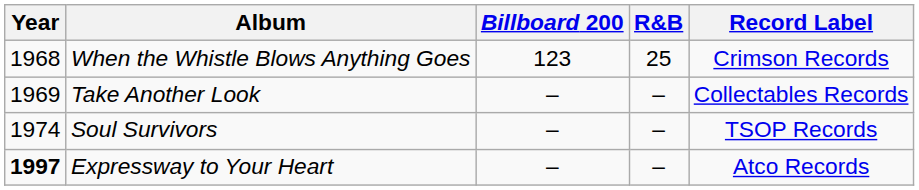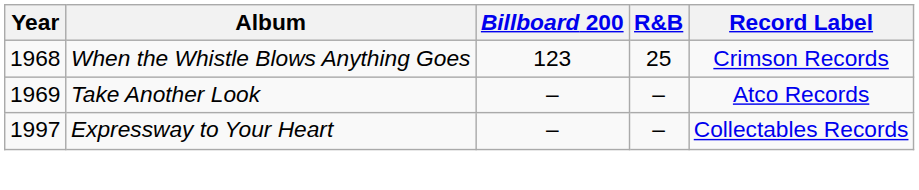 <table class="wikitable" style=text-align:center;>
 <tr>
 <th>Year</th>
 <th>Album</th>
 <th><a href='#'><em>Billboard</em> 200</a></th>
 <th><a href='#'>R&B</a></th>
 <th><a href='#'>Record Label</a></th>
 </tr>
 <tr>
 <td>1968</td>
 <td align=left><em>When the Whistle Blows Anything Goes</em></td>
 <td>123</td>
 <td>25</td>
 <td><a href='#'>Crimson Records</a></td>
 </tr>
 <tr>
 <td>1969</td>
 <td align=left><em>Take Another Look</em></td>
 <td>–</td>
 <td>–</td>
-<td><a href='#'>Collectables Records</a></td>
+<td><a href='#'>Atco Records</a></td>
 </tr>
 <tr>
-<td>1974</td>
-<td align=left><em>Soul Survivors</em></td>
-<td>–</td>
-<td>–</td>
-<td><a href='#'>TSOP Records</a></td>
-</tr>
-<tr>
-<td><strong>1997</strong></td>
+<td>1997</td>
 <td align=left><em>Expressway to Your Heart</em></td>
 <td>–</td>
 <td>–</td>
-<td><a href='#'>Atco Records</a></td>
+<td><a href='#'>Collectables Records</a></td>
 </tr>
 </table>
